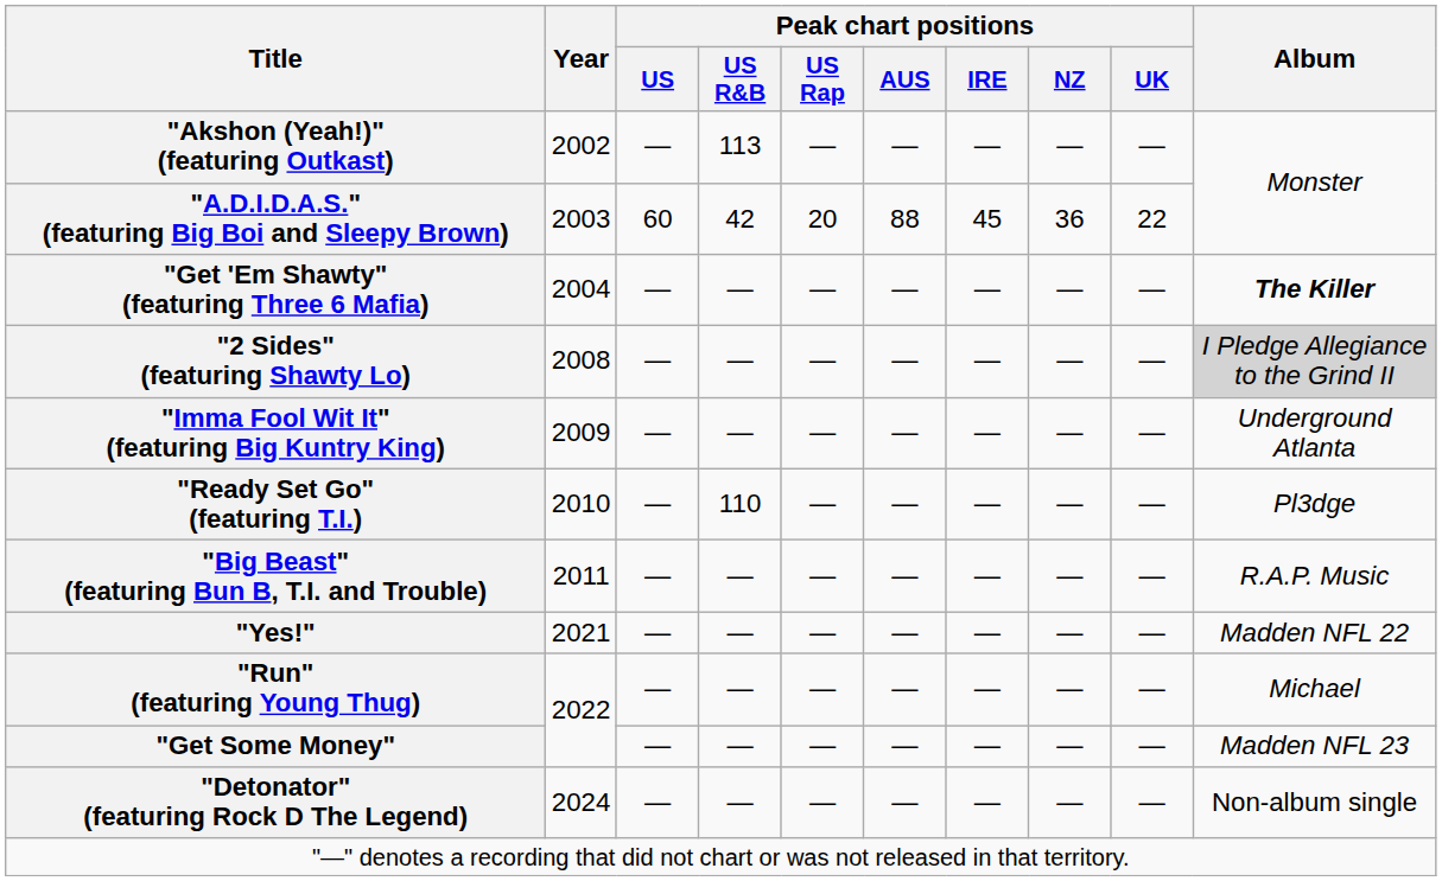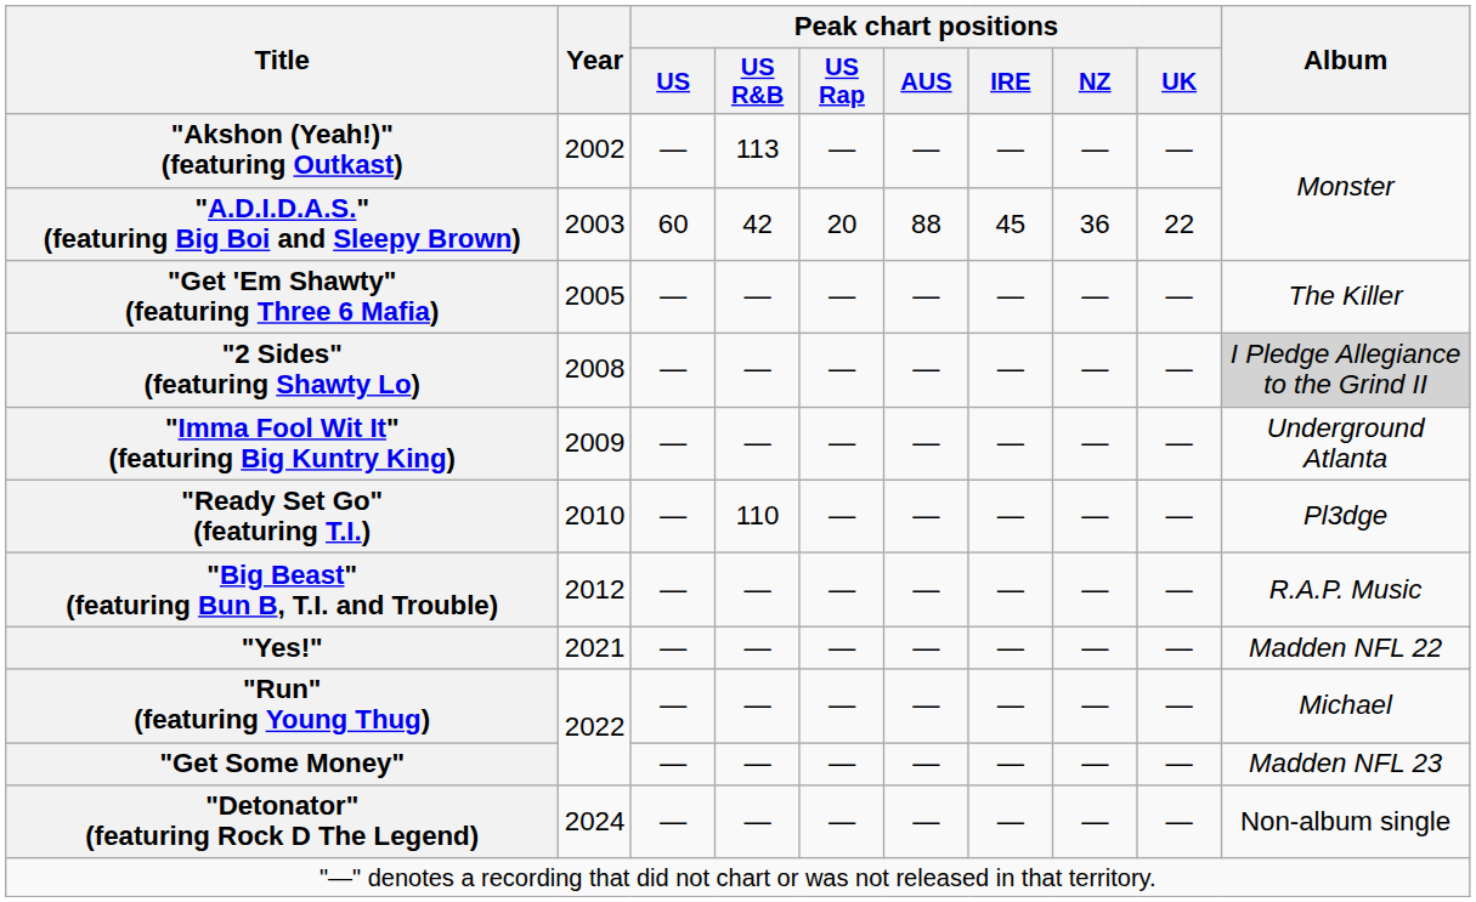 <table class="wikitable plainrowheaders" style="text-align:center; border:1">
 <tr>
 <th scope="col" rowspan="2" style="width:20em;">Title</th>
 <th scope="col" rowspan="2">Year</th>
 <th scope="col" colspan="7">Peak chart positions</th>
 <th scope="col" rowspan="2">Album</th>
 </tr>
 <tr>
 <th scope="col" style="width:3em;font-size:90%;"><a href='#'>US</a><br></th>
 <th scope="col" style="width:3em;font-size:90%;"><a href='#'>US<br>R&B</a><br></th>
 <th scope="col" style="width:3em;font-size:90%;"><a href='#'>US<br>Rap</a><br></th>
 <th scope="col" style="width:3em;font-size:90%;"><a href='#'>AUS</a><br></th>
 <th scope="col" style="width:3em;font-size:90%;"><a href='#'>IRE</a><br></th>
 <th scope="col" style="width:3em;font-size:90%;"><a href='#'>NZ</a><br></th>
 <th scope="col" style="width:3em;font-size:90%;"><a href='#'>UK</a><br></th>
 </tr>
 <tr>
 <th scope="row">"Akshon (Yeah!)"<br><span>(featuring <a href='#'>Outkast</a>)</span></th>
 <td>2002</td>
 <td>—</td>
 <td>113</td>
 <td>—</td>
 <td>—</td>
 <td>—</td>
 <td>—</td>
 <td>—</td>
 <td rowspan="2"><em>Monster</em></td>
 </tr>
 <tr>
 <th scope="row">"<a href='#'>A.D.I.D.A.S.</a>"<br><span>(featuring <a href='#'>Big Boi</a> and <a href='#'>Sleepy Brown</a>)</span></th>
 <td>2003</td>
 <td>60</td>
 <td>42</td>
 <td>20</td>
 <td>88</td>
 <td>45</td>
 <td>36</td>
 <td>22</td>
 </tr>
 <tr>
 <th scope="row">"Get 'Em Shawty"<br><span>(featuring <a href='#'>Three 6 Mafia</a>)</span></th>
-<td>2004</td>
+<td>2005</td>
 <td>—</td>
 <td>—</td>
 <td>—</td>
 <td>—</td>
 <td>—</td>
 <td>—</td>
 <td>—</td>
-<td><strong><em>The Killer</em></strong></td>
+<td><em>The Killer</em></td>
 </tr>
 <tr>
 <th scope="row">"2 Sides"<br><span>(featuring <a href='#'>Shawty Lo</a>)</span></th>
 <td>2008</td>
 <td>—</td>
 <td>—</td>
 <td>—</td>
 <td>—</td>
 <td>—</td>
 <td>—</td>
 <td>—</td>
 <td style="background: lightgrey;"><em>I Pledge Allegiance to the Grind II</em></td>
 </tr>
 <tr>
 <th scope="row">"<a href='#'>Imma Fool Wit It</a>"<br><span>(featuring <a href='#'>Big Kuntry King</a>)</span></th>
 <td>2009</td>
 <td>—</td>
 <td>—</td>
 <td>—</td>
 <td>—</td>
 <td>—</td>
 <td>—</td>
 <td>—</td>
 <td><em>Underground Atlanta</em></td>
 </tr>
 <tr>
 <th scope="row">"Ready Set Go"<br><span>(featuring <a href='#'>T.I.</a>)</span></th>
 <td>2010</td>
 <td>—</td>
 <td>110</td>
 <td>—</td>
 <td>—</td>
 <td>—</td>
 <td>—</td>
 <td>—</td>
 <td><em>Pl3dge</em></td>
 </tr>
 <tr>
 <th scope="row">"<a href='#'>Big Beast</a>"<br><span>(featuring <a href='#'>Bun B</a>, T.I. and Trouble)</span></th>
-<td>2011</td>
+<td>2012</td>
 <td>—</td>
 <td>—</td>
 <td>—</td>
 <td>—</td>
 <td>—</td>
 <td>—</td>
 <td>—</td>
 <td><em>R.A.P. Music</em></td>
 </tr>
 <tr>
 <th scope="row">"Yes!"</th>
 <td>2021</td>
 <td>—</td>
 <td>—</td>
 <td>—</td>
 <td>—</td>
 <td>—</td>
 <td>—</td>
 <td>—</td>
 <td><em>Madden NFL 22</em></td>
 </tr>
 <tr>
 <th scope="row">"Run"<br><span>(featuring <a href='#'>Young Thug</a>)</span></th>
 <td rowspan="2">2022</td>
 <td>—</td>
 <td>—</td>
 <td>—</td>
 <td>—</td>
 <td>—</td>
 <td>—</td>
 <td>—</td>
 <td><em>Michael</em></td>
 </tr>
 <tr>
 <th scope="row">"Get Some Money"</th>
 <td>—</td>
 <td>—</td>
 <td>—</td>
 <td>—</td>
 <td>—</td>
 <td>—</td>
 <td>—</td>
 <td><em>Madden NFL 23</em></td>
 </tr>
 <tr>
 <th scope="row">"Detonator"<br><span>(featuring Rock D The Legend)</span></th>
 <td>2024</td>
 <td>—</td>
 <td>—</td>
 <td>—</td>
 <td>—</td>
 <td>—</td>
 <td>—</td>
 <td>—</td>
 <td>Non-album single</td>
 </tr>
 <tr>
 <td colspan="14" style="font-size:90%">"—" denotes a recording that did not chart or was not released in that territory.</td>
 </tr>
 </table>
